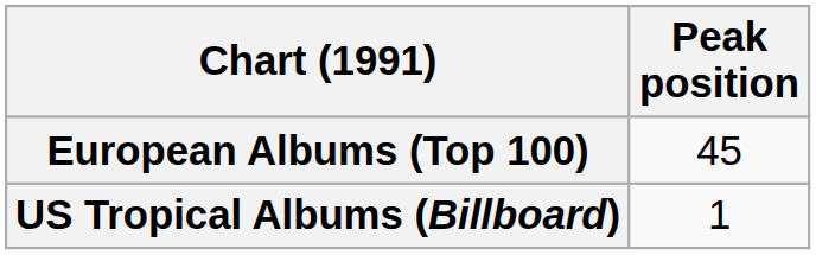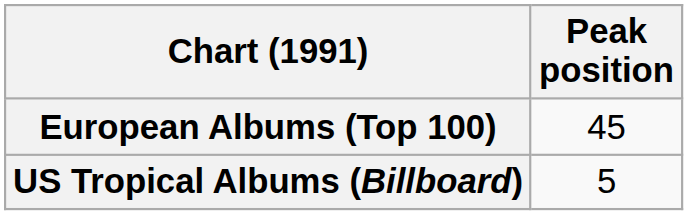 <table class="wikitable plainrowheaders sortable">
 <tr>
 <th>Chart (1991)</th>
 <th>Peak<br>position</th>
 </tr>
 <tr>
 <th scope="row">European Albums (Top 100)</th>
 <td align="center">45</td>
 </tr>
 <tr>
 <th scope="row">US Tropical Albums (<em>Billboard</em>)</th>
-<td align="center">1</td>
+<td align="center">5</td>
 </tr>
 </table>
